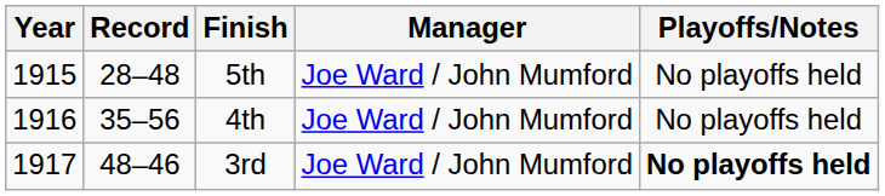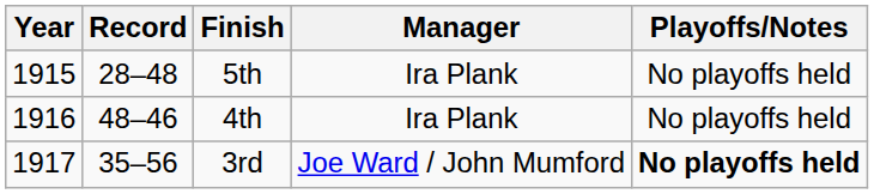 <table class="wikitable" style="text-align:center">
 <tr>
 <th>Year</th>
 <th>Record</th>
 <th>Finish</th>
 <th>Manager</th>
 <th>Playoffs/Notes</th>
 </tr>
 <tr align=center>
 <td>1915</td>
 <td>28–48</td>
 <td>5th</td>
-<td><a href='#'>Joe Ward</a> / John Mumford</td>
+<td>Ira Plank</td>
 <td>No playoffs held</td>
 </tr>
 <tr align=center>
 <td>1916</td>
-<td>35–56</td>
+<td>48–46</td>
 <td>4th</td>
-<td><a href='#'>Joe Ward</a> / John Mumford</td>
+<td>Ira Plank</td>
 <td>No playoffs held</td>
 </tr>
 <tr align=center>
 <td>1917</td>
-<td>48–46</td>
+<td>35–56</td>
 <td>3rd</td>
 <td><a href='#'>Joe Ward</a> / John Mumford</td>
 <td><strong>No playoffs held</strong></td>
 </tr>
 </table>
